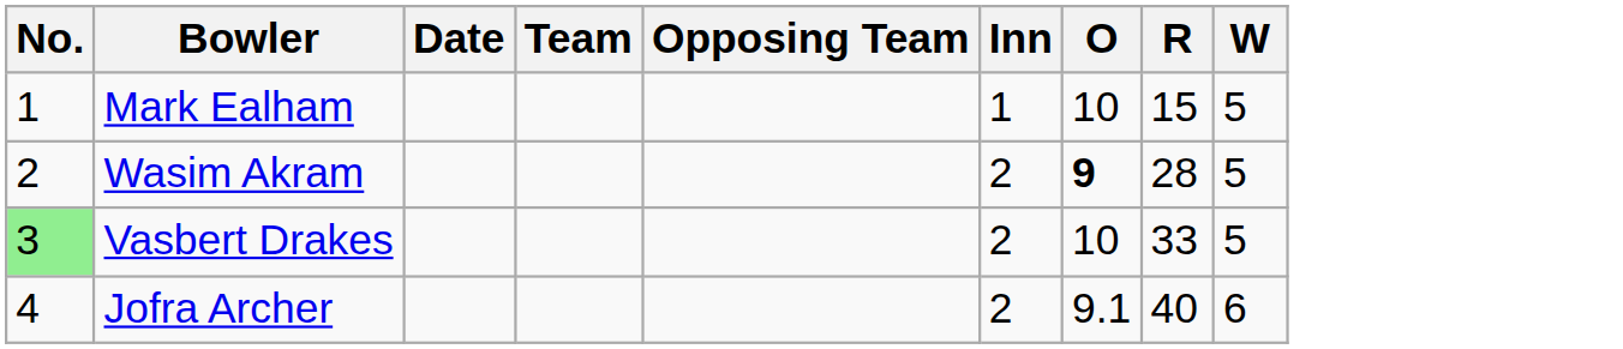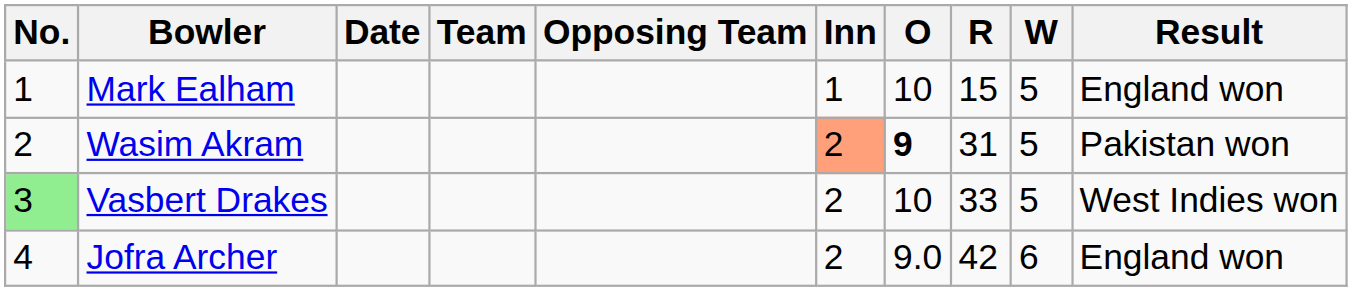 <table class="wikitable sortable">
 <tr>
 <th>No.</th>
 <th>Bowler</th>
 <th>Date</th>
 <th>Team</th>
 <th>Opposing Team</th>
 <th scope="col" style="width:20px;">Inn</th>
 <th scope="col" style="width:20px;">O</th>
 <th scope="col" style="width:20px;">R</th>
 <th scope="col" style="width:20px;">W</th>
+<th>Result</th>
 </tr>
 <tr>
 <td>1</td>
 <td><a href='#'>Mark Ealham</a></td>
 <td></td>
 <td></td>
 <td></td>
 <td>1</td>
 <td>10</td>
 <td>15</td>
 <td>5</td>
+<td>England won</td>
 </tr>
 <tr>
 <td>2</td>
 <td><a href='#'>Wasim Akram</a></td>
 <td></td>
 <td></td>
 <td></td>
-<td>2</td>
+<td style="background: lightsalmon;">2</td>
 <td><strong>9</strong></td>
-<td>28</td>
+<td>31</td>
 <td>5</td>
+<td>Pakistan won</td>
 </tr>
 <tr>
 <td style="background: lightgreen;">3</td>
 <td><a href='#'>Vasbert Drakes</a></td>
 <td></td>
 <td></td>
 <td></td>
 <td>2</td>
 <td>10</td>
 <td>33</td>
 <td>5</td>
+<td>West Indies won</td>
 </tr>
 <tr>
 <td>4</td>
 <td><a href='#'>Jofra Archer</a></td>
 <td></td>
 <td></td>
 <td></td>
 <td>2</td>
-<td>9.1</td>
-<td>40</td>
+<td>9.0</td>
+<td>42</td>
 <td>6</td>
+<td>England won</td>
 </tr>
 </table>
